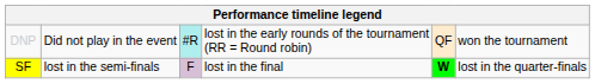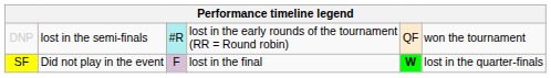 <table class="wikitable" style="font-size:78%;">
 <tr style="background:#efefef;">
 <th colspan="6">Performance timeline legend</th>
 </tr>
 <tr>
 <td style="color:#ccc; text-align:center; width:30px;">DNP</td>
-<td>Did not play in the event</td>
+<td>lost in the semi-finals</td>
 <td style="text-align:center; background:#afeeee;">#R</td>
 <td>lost in the early rounds of the tournament<br>(RR = Round robin)</td>
 <td style="text-align:center; background:#ffebcd;">QF</td>
 <td>won the tournament</td>
 </tr>
 <tr>
 <td style="text-align:center; background:yellow;">SF</td>
-<td>lost in the semi-finals</td>
+<td>Did not play in the event</td>
 <td style="text-align:center; background:thistle;">F</td>
 <td>lost in the final</td>
 <td style="text-align:center; background:#0f0;"><strong>W</strong></td>
 <td>lost in the quarter-finals</td>
 </tr>
 </table>
